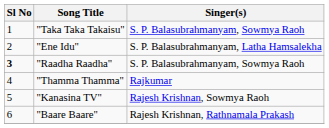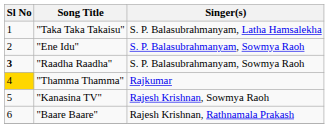 <table class="wikitable">
 <tr>
 <th>Sl No</th>
 <th>Song Title</th>
 <th>Singer(s)</th>
 </tr>
 <tr>
 <td>1</td>
 <td>"Taka Taka Takaisu"</td>
-<td><a href='#'>S. P. Balasubrahmanyam</a>, <a href='#'>Sowmya Raoh</a></td>
+<td>S. P. Balasubrahmanyam, <a href='#'>Latha Hamsalekha</a></td>
 </tr>
 <tr>
 <td>2</td>
 <td>"Ene Idu"</td>
-<td>S. P. Balasubrahmanyam, <a href='#'>Latha Hamsalekha</a></td>
+<td><a href='#'>S. P. Balasubrahmanyam</a>, <a href='#'>Sowmya Raoh</a></td>
 </tr>
 <tr>
 <td><strong>3</strong></td>
 <td>"Raadha Raadha"</td>
 <td>S. P. Balasubrahmanyam, Sowmya Raoh</td>
 </tr>
 <tr>
-<td>4</td>
+<td style="background: gold;">4</td>
 <td>"Thamma Thamma"</td>
 <td><a href='#'>Rajkumar</a></td>
 </tr>
 <tr>
 <td>5</td>
 <td>"Kanasina TV"</td>
 <td><a href='#'>Rajesh Krishnan</a>, Sowmya Raoh</td>
 </tr>
 <tr>
 <td>6</td>
 <td>"Baare Baare"</td>
 <td>Rajesh Krishnan, <a href='#'>Rathnamala Prakash</a></td>
 </tr>
 <tr>
 </tr>
 </table>
